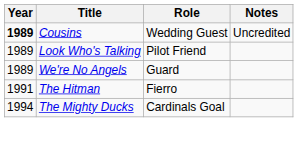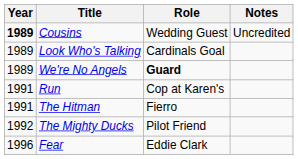 <table class="wikitable sortable">
 <tr>
 <th>Year</th>
 <th>Title</th>
 <th>Role</th>
 <th class="unsortable">Notes</th>
 </tr>
 <tr>
 <td><strong>1989</strong></td>
 <td><a href='#'><em>Cousins</em></a></td>
 <td>Wedding Guest</td>
 <td>Uncredited</td>
 </tr>
 <tr>
 <td>1989</td>
 <td><em><a href='#'>Look Who's Talking</a></em></td>
-<td>Pilot Friend</td>
+<td>Cardinals Goal</td>
 <td></td>
 </tr>
 <tr>
 <td>1989</td>
 <td><a href='#'><em>We're No Angels</em></a></td>
-<td>Guard</td>
+<td><strong>Guard</strong></td>
+<td></td>
+</tr>
+<tr>
+<td>1991</td>
+<td><a href='#'><em>Run</em></a></td>
+<td>Cop at Karen's</td>
 <td></td>
 </tr>
 <tr>
 <td>1991</td>
 <td data-sort-value="Hitman, The"><em><a href='#'>The Hitman</a></em></td>
 <td>Fierro</td>
 <td></td>
 </tr>
 <tr>
-<td>1994</td>
+<td>1992</td>
 <td data-sort-value="Mighty Ducks, The"><a href='#'><em>The Mighty Ducks</em></a></td>
-<td>Cardinals Goal</td>
+<td>Pilot Friend</td>
+<td></td>
+</tr>
+<tr>
+<td>1996</td>
+<td><a href='#'><em>Fear</em></a></td>
+<td>Eddie Clark</td>
 <td></td>
 </tr>
 </table>
